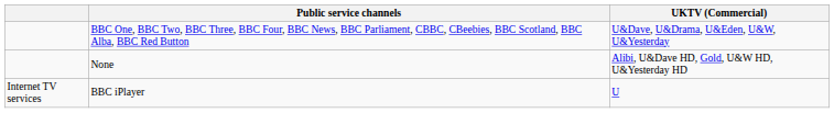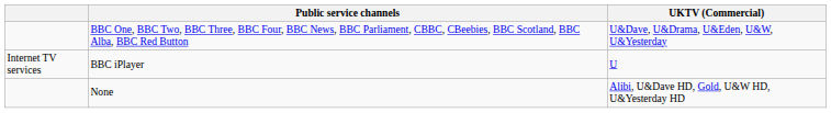 <table class="wikitable">
 <tr>
 <th></th>
 <th>Public service channels</th>
 <th>UKTV (Commercial)</th>
 </tr>
 <tr>
 <td></td>
 <td><a href='#'>BBC One</a>, <a href='#'>BBC Two</a>, <a href='#'>BBC Three</a>, <a href='#'>BBC Four</a>, <a href='#'>BBC News</a>, <a href='#'>BBC Parliament</a>, <a href='#'>CBBC</a>, <a href='#'>CBeebies</a>, <a href='#'>BBC Scotland</a>, <a href='#'>BBC Alba</a>, <a href='#'>BBC Red Button</a></td>
 <td><a href='#'>U&Dave</a>, <a href='#'>U&Drama</a>, <a href='#'>U&Eden</a>, <a href='#'>U&W</a>, <a href='#'>U&Yesterday</a></td>
 </tr>
 <tr>
+<td>Internet TV services</td>
+<td>BBC iPlayer</td>
+<td><a href='#'>U</a></td>
+</tr>
+<tr>
 <td></td>
 <td>None</td>
 <td><a href='#'>Alibi</a>, U&Dave HD, <a href='#'>Gold</a>, U&W HD, U&Yesterday HD</td>
 </tr>
-<tr>
-<td>Internet TV services</td>
-<td>BBC iPlayer</td>
-<td><a href='#'>U</a></td>
-</tr>
 </table>
